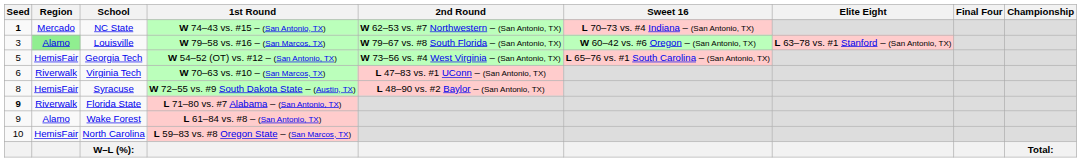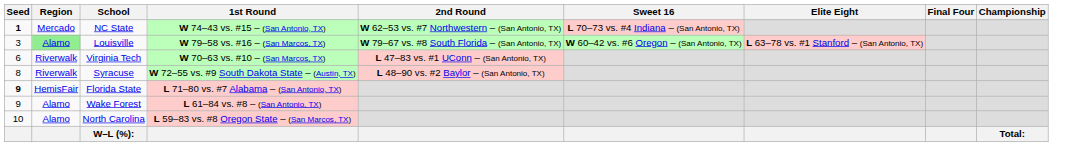 <table class="sortable wikitable" style="white-space:nowrap; text-align:center; font-size:90%;">
 <tr>
 <th>Seed</th>
 <th>Region</th>
 <th>School</th>
 <th>1st Round</th>
 <th>2nd Round</th>
 <th>Sweet 16</th>
 <th>Elite Eight</th>
 <th>Final Four</th>
 <th>Championship</th>
 </tr>
 <tr>
 <td><strong>1</strong></td>
 <td><a href='#'>Mercado</a></td>
 <td><a href='#'>NC State</a></td>
 <td style="background:#bfb;"><strong>W</strong> 74–43 vs. #15  – <small>(<a href='#'>San Antonio, TX</a>)</small></td>
 <td style="background:#bfb;"><strong>W</strong> 62–53 vs. #7 <a href='#'>Northwestern</a> – <small>(San Antonio, TX)</small></td>
 <td style="background:#fcc;"><strong>L</strong> 70–73 vs. #4 <a href='#'>Indiana</a> – <small>(San Antonio, TX)</small></td>
 <td style="background:#ddd;"></td>
 <td style="background:#ddd;"></td>
 <td style="background:#ddd;"></td>
 </tr>
 <tr>
 <td>3</td>
 <td style="background: lightgreen;"><a href='#'>Alamo</a></td>
 <td><a href='#'>Louisville</a></td>
 <td style="background:#bfb;"><strong>W</strong> 79–58 vs. #16  – <small>(<a href='#'>San Marcos, TX</a>)</small></td>
 <td style="background:#bfb;"><strong>W</strong> 79–67 vs. #8 <a href='#'>South Florida</a> – <small>(San Antonio, TX)</small></td>
 <td style="background:#bfb;"><strong>W</strong> 60–42 vs. #6 <a href='#'>Oregon</a> – <small>(San Antonio, TX)</small></td>
 <td style="background:#fcc;"><strong>L</strong> 63–78 vs. #1 <a href='#'>Stanford</a> – <small>(San Antonio, TX)</small></td>
 <td style="background:#ddd;"></td>
 <td style="background:#ddd;"></td>
 </tr>
 <tr>
-<td>5</td>
-<td><a href='#'>HemisFair</a></td>
-<td><a href='#'>Georgia Tech</a></td>
-<td style="background:#bfb;"><strong>W</strong> 54–52 (OT) vs. #12   – <small>(<a href='#'>San Antonio, TX</a>)</small></td>
-<td style="background:#bfb;"><strong>W</strong> 73–56 vs. #4 <a href='#'>West Virginia</a> – <small>(San Antonio, TX)</small></td>
-<td style="background:#fcc;"><strong>L</strong> 65–76 vs. #1 <a href='#'>South Carolina</a> – <small>(San Antonio, TX)</small></td>
-<td style="background:#ddd;"></td>
-<td style="background:#ddd;"></td>
-<td style="background:#ddd;"></td>
-</tr>
-<tr>
 <td>6</td>
 <td><a href='#'>Riverwalk</a></td>
 <td><a href='#'>Virginia Tech</a></td>
 <td style="background:#bfb;"><strong>W</strong> 70–63 vs. #10  – <small>(<a href='#'>San Marcos, TX</a>)</small></td>
 <td style="background:#fcc;"><strong>L</strong> 47–83 vs. #1 <a href='#'>UConn</a> – <small>(San Antonio, TX)</small></td>
 <td style="background:#ddd;"></td>
 <td style="background:#ddd;"></td>
 <td style="background:#ddd;"></td>
 <td style="background:#ddd;"></td>
 </tr>
 <tr>
 <td>8</td>
-<td><a href='#'>HemisFair</a></td>
+<td><a href='#'>Riverwalk</a></td>
 <td><a href='#'>Syracuse</a></td>
 <td style="background:#bfb;"><strong>W</strong> 72–55 vs. #9 <a href='#'>South Dakota State</a> – <small>(<a href='#'>Austin, TX</a>)</small></td>
 <td style="background:#fcc;"><strong>L</strong> 48–90 vs. #2 <a href='#'>Baylor</a> – <small>(San Antonio, TX)</small></td>
 <td style="background:#ddd;"></td>
 <td style="background:#ddd;"></td>
 <td style="background:#ddd;"></td>
 <td style="background:#ddd;"></td>
 </tr>
 <tr>
 <td><strong>9</strong></td>
-<td><a href='#'>Riverwalk</a></td>
+<td><a href='#'>HemisFair</a></td>
 <td><a href='#'>Florida State</a></td>
 <td style="background:#fcc;"><strong>L</strong> 71–80 vs. #7 <a href='#'>Alabama</a> – <small>(<a href='#'>San Antonio, TX</a>)</small></td>
 <td style="background:#ddd;"></td>
 <td style="background:#ddd;"></td>
 <td style="background:#ddd;"></td>
 <td style="background:#ddd;"></td>
 <td style="background:#ddd;"></td>
 </tr>
 <tr>
 <td>9</td>
 <td><a href='#'>Alamo</a></td>
 <td><a href='#'>Wake Forest</a></td>
 <td style="background:#fcc;"><strong>L</strong> 61–84 vs. #8  – <small>(<a href='#'>San Antonio, TX</a>)</small></td>
 <td style="background:#ddd;"></td>
 <td style="background:#ddd;"></td>
 <td style="background:#ddd;"></td>
 <td style="background:#ddd;"></td>
 <td style="background:#ddd;"></td>
 </tr>
 <tr>
 <td>10</td>
-<td><a href='#'>HemisFair</a></td>
+<td><a href='#'>Alamo</a></td>
 <td><a href='#'>North Carolina</a></td>
 <td style="background:#fcc;"><strong>L</strong> 59–83 vs. #8 <a href='#'>Oregon State</a> – <small>(<a href='#'>San Marcos, TX</a>)</small></td>
 <td style="background:#ddd;"></td>
 <td style="background:#ddd;"></td>
 <td style="background:#ddd;"></td>
 <td style="background:#ddd;"></td>
 <td style="background:#ddd;"></td>
 </tr>
 <tr>
 <th></th>
 <th></th>
 <th>W–L (%):</th>
 <th></th>
 <th></th>
 <th></th>
 <th></th>
 <th></th>
 <th> Total: </th>
 </tr>
 </table>
